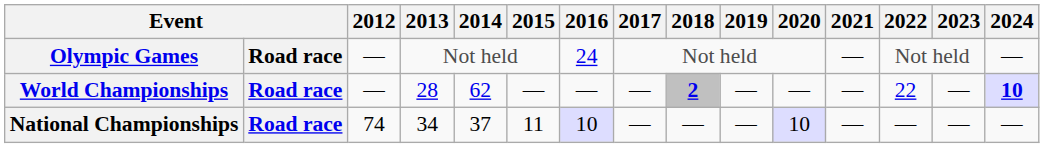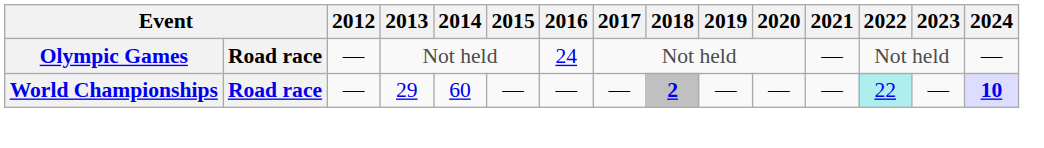 <table class="wikitable plainrowheaders">
 <tr>
 <th colspan="2" scope="col">Event</th>
 <th scope="col">2012</th>
 <th scope="col">2013</th>
 <th scope="col">2014</th>
 <th scope="col">2015</th>
 <th scope="col">2016</th>
 <th scope="col">2017</th>
 <th scope="col">2018</th>
 <th scope="col">2019</th>
 <th scope="col">2020</th>
 <th scope="col">2021</th>
 <th scope="col">2022</th>
 <th scope="col">2023</th>
 <th scope="col">2024</th>
 </tr>
 <tr style="text-align:center;">
 <th scope="row"> <a href='#'>Olympic Games</a></th>
 <th scope="row">Road race</th>
 <td>—</td>
 <td style="color:#4d4d4d;" colspan=3>Not held</td>
 <td><a href='#'>24</a></td>
 <td style="color:#4d4d4d;" colspan=4>Not held</td>
 <td>—</td>
 <td style="color:#4d4d4d;" colspan=2>Not held</td>
 <td>—</td>
 </tr>
 <tr style="text-align:center;">
 <th scope="row"> <a href='#'>World Championships</a></th>
 <th scope="row"><a href='#'>Road race</a></th>
 <td>—</td>
-<td><a href='#'>28</a></td>
-<td><a href='#'>62</a></td>
+<td><a href='#'>29</a></td>
+<td><a href='#'>60</a></td>
 <td>—</td>
 <td>—</td>
 <td>—</td>
 <td style="background:silver;"><a href='#'><strong>2</strong></a></td>
 <td>—</td>
 <td>—</td>
 <td>—</td>
-<td><a href='#'>22</a></td>
+<td style="background: paleturquoise;"><a href='#'>22</a></td>
 <td>—</td>
 <td style="background:#ddf;"><strong><a href='#'>10</a></strong></td>
 </tr>
-<tr style="text-align:center;">
-<th scope="row"> National Championships</th>
-<th scope="row"><a href='#'>Road race</a></th>
-<td>74</td>
-<td>34</td>
-<td>37</td>
-<td>11</td>
-<td style="background:#ddf;">10</td>
-<td>—</td>
-<td>—</td>
-<td>—</td>
-<td style="background:#ddf;">10</td>
-<td>—</td>
-<td>—</td>
-<td>—</td>
-<td>—</td>
-</tr>
 </table>
